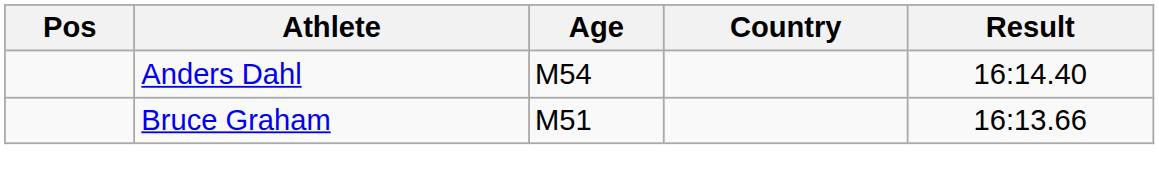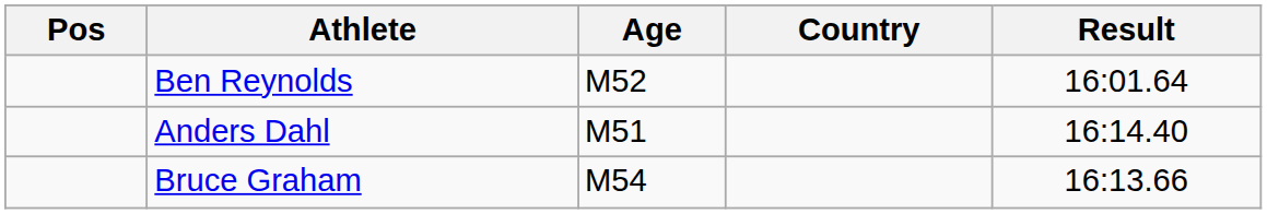 <table class="wikitable"  style="text-align:center; width:50%;">
 <tr>
 <th>Pos</th>
 <th>Athlete</th>
 <th>Age</th>
 <th>Country</th>
 <th>Result</th>
 </tr>
 <tr>
 <td align=center></td>
+<td align=left><a href='#'>Ben Reynolds</a></td>
+<td align=left>M52</td>
+<td align=left></td>
+<td>16:01.64</td>
+</tr>
+<tr>
+<td align=center></td>
 <td align=left><a href='#'>Anders Dahl</a></td>
-<td align=left>M54</td>
+<td align=left>M51</td>
 <td align=left></td>
 <td>16:14.40</td>
 </tr>
 <tr>
 <td align=center></td>
 <td align=left><a href='#'>Bruce Graham</a></td>
-<td align=left>M51</td>
+<td align=left>M54</td>
 <td align=left></td>
 <td>16:13.66</td>
 </tr>
 </table>
